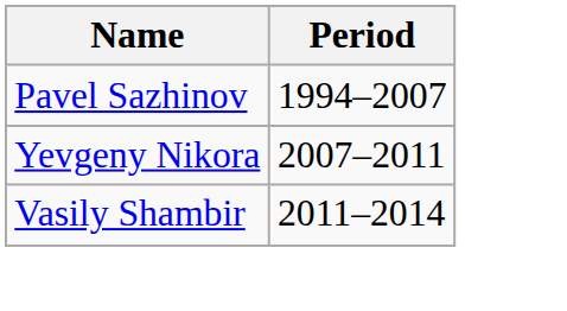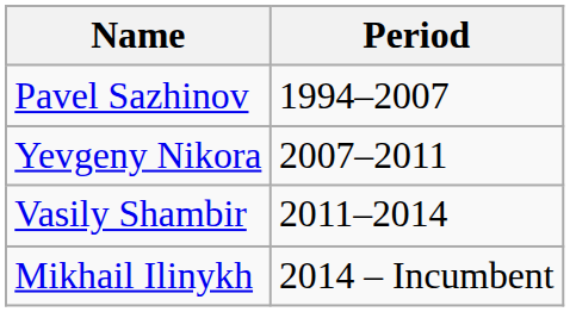 <table class="wikitable">
 <tr>
 <th>Name</th>
 <th>Period</th>
 </tr>
 <tr>
 <td><a href='#'>Pavel Sazhinov</a></td>
 <td>1994–2007</td>
 </tr>
 <tr>
 <td><a href='#'>Yevgeny Nikora</a></td>
 <td>2007–2011</td>
 </tr>
 <tr>
 <td><a href='#'>Vasily Shambir</a></td>
 <td>2011–2014</td>
 </tr>
+<tr>
+<td><a href='#'>Mikhail Ilinykh</a></td>
+<td>2014 – Incumbent</td>
+</tr>
 </table>
